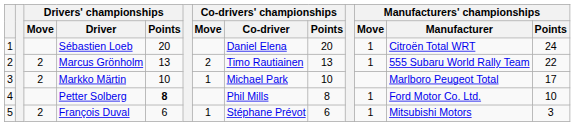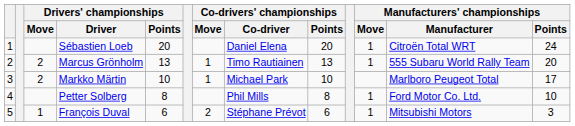 <table class="wikitable" style="font-size:85%;">
 <tr>
 <th rowspan="2"></th>
 <th rowspan="7" style="width:5px;"></th>
 <th colspan="3" nowrap>Drivers' championships</th>
 <th rowspan="7" style="width:5px;"></th>
 <th colspan="3" nowrap>Co-drivers' championships</th>
 <th rowspan="7" style="width:5px;"></th>
 <th colspan="3" nowrap>Manufacturers' championships</th>
 </tr>
 <tr>
 <th>Move</th>
 <th>Driver</th>
 <th>Points</th>
 <th>Move</th>
 <th>Co-driver</th>
 <th>Points</th>
 <th>Move</th>
 <th>Manufacturer</th>
 <th>Points</th>
 </tr>
 <tr>
 <td align="center">1</td>
 <td align="center"></td>
 <td> <a href='#'>Sébastien Loeb</a></td>
 <td align="center">20</td>
 <td align="center"></td>
 <td> <a href='#'>Daniel Elena</a></td>
 <td align="center">20</td>
 <td align="center"> 1</td>
 <td> <a href='#'>Citroën Total WRT</a></td>
 <td align="center">24</td>
 </tr>
 <tr>
 <td align="center">2</td>
 <td align="center"> 2</td>
 <td> <a href='#'>Marcus Grönholm</a></td>
 <td align="center">13</td>
-<td align="center"> 2</td>
+<td align="center"> 1</td>
 <td> <a href='#'>Timo Rautiainen</a></td>
 <td align="center">13</td>
 <td align="center"> 1</td>
 <td> <a href='#'>555 Subaru World Rally Team</a></td>
-<td align="center">22</td>
+<td align="center">20</td>
 </tr>
 <tr>
 <td align="center">3</td>
 <td align="center"> 2</td>
 <td> <a href='#'>Markko Märtin</a></td>
 <td align="center">10</td>
 <td align="center"> 1</td>
 <td> <a href='#'>Michael Park</a></td>
 <td align="center">10</td>
 <td align="center"></td>
 <td> <a href='#'>Marlboro Peugeot Total</a></td>
 <td align="center">17</td>
 </tr>
 <tr>
 <td align="center">4</td>
 <td align="center"></td>
 <td> <a href='#'>Petter Solberg</a></td>
-<td align="center"><strong>8</strong></td>
+<td align="center">8</td>
 <td align="center"></td>
 <td> <a href='#'>Phil Mills</a></td>
 <td align="center">8</td>
 <td align="center"> 1</td>
 <td> <a href='#'>Ford Motor Co. Ltd.</a></td>
 <td align="center">10</td>
 </tr>
 <tr>
 <td align="center">5</td>
-<td align="center"> 2</td>
+<td align="center"> 1</td>
 <td> <a href='#'>François Duval</a></td>
 <td align="center">6</td>
-<td align="center"> 1</td>
+<td align="center"> 2</td>
 <td> <a href='#'>Stéphane Prévot</a></td>
 <td align="center">6</td>
 <td align="center"> 1</td>
 <td> <a href='#'>Mitsubishi Motors</a></td>
 <td align="center">3</td>
 </tr>
 </table>
